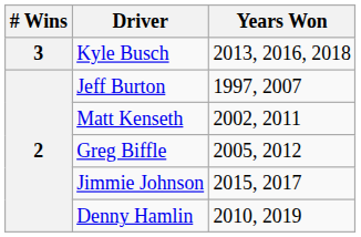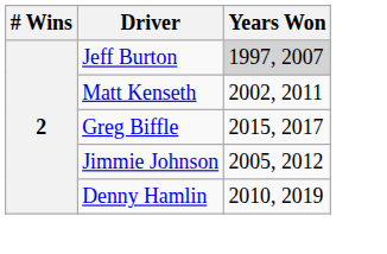 <table class="wikitable" style="font-size: 95%;">
 <tr>
 <th># Wins</th>
 <th>Driver</th>
 <th>Years Won</th>
 </tr>
 <tr>
-<th>3</th>
-<td><a href='#'>Kyle Busch</a></td>
-<td>2013, 2016, 2018</td>
-</tr>
-<tr>
 <th rowspan="5">2</th>
 <td><a href='#'>Jeff Burton</a></td>
-<td>1997, 2007</td>
+<td style="background: lightgrey;">1997, 2007</td>
 </tr>
 <tr>
 <td><a href='#'>Matt Kenseth</a></td>
 <td>2002, 2011</td>
 </tr>
 <tr>
 <td><a href='#'>Greg Biffle</a></td>
-<td>2005, 2012</td>
+<td>2015, 2017</td>
 </tr>
 <tr>
 <td><a href='#'>Jimmie Johnson</a></td>
-<td>2015, 2017</td>
+<td>2005, 2012</td>
 </tr>
 <tr>
 <td><a href='#'>Denny Hamlin</a></td>
 <td>2010, 2019</td>
 </tr>
 </table>
